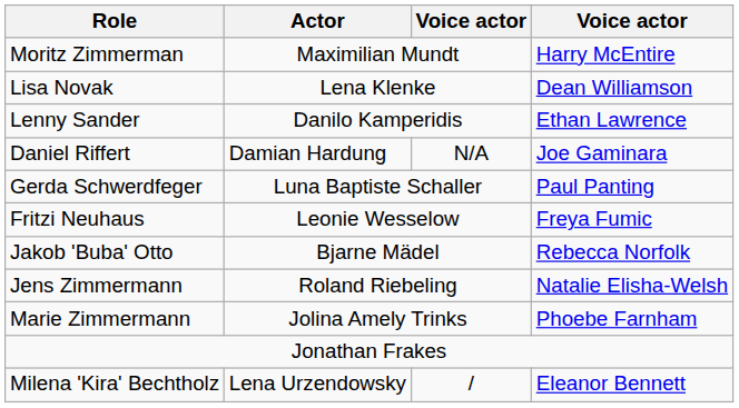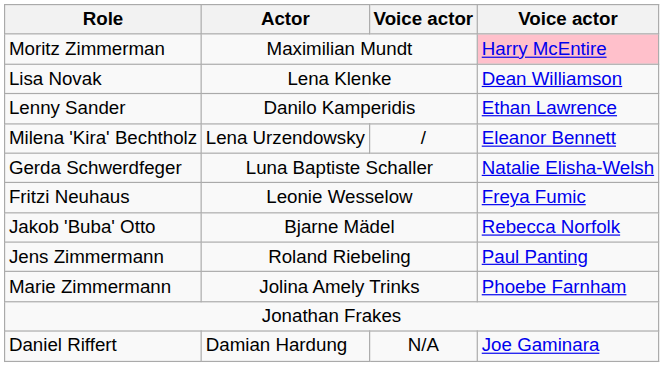 <table class="wikitable">
 <tr>
 <th>Role</th>
 <th>Actor</th>
 <th>Voice actor<br><small></small></th>
 <th>Voice actor<br><small></small></th>
 </tr>
 <tr>
 <td>Moritz Zimmerman</td>
 <td colspan="2" style="text-align:center">Maximilian Mundt</td>
-<td><a href='#'>Harry McEntire</a></td>
+<td style="background: pink;"><a href='#'>Harry McEntire</a></td>
 </tr>
 <tr>
 <td>Lisa Novak</td>
 <td colspan="2" style="text-align:center">Lena Klenke</td>
 <td><a href='#'>Dean Williamson</a></td>
 </tr>
 <tr>
 <td>Lenny Sander</td>
 <td colspan="2" style="text-align:center">Danilo Kamperidis</td>
 <td><a href='#'>Ethan Lawrence</a></td>
 </tr>
 <tr>
-<td>Daniel Riffert</td>
-<td>Damian Hardung</td>
-<td style="text-align:center">N/A</td>
-<td><a href='#'>Joe Gaminara</a></td>
+<td>Milena 'Kira' Bechtholz</td>
+<td>Lena Urzendowsky</td>
+<td style="text-align:center">/</td>
+<td><a href='#'>Eleanor Bennett</a></td>
 </tr>
 <tr>
 <td>Gerda Schwerdfeger</td>
 <td colspan="2" style="text-align:center">Luna Baptiste Schaller</td>
-<td><a href='#'>Paul Panting</a></td>
+<td><a href='#'>Natalie Elisha-Welsh</a></td>
 </tr>
 <tr>
 <td>Fritzi Neuhaus</td>
 <td colspan="2" style="text-align:center">Leonie Wesselow</td>
 <td><a href='#'>Freya Fumic</a></td>
 </tr>
 <tr>
 <td>Jakob 'Buba' Otto</td>
 <td colspan="2" style="text-align:center">Bjarne Mädel</td>
 <td><a href='#'>Rebecca Norfolk</a></td>
 </tr>
 <tr>
 <td>Jens Zimmermann</td>
 <td colspan="2" style="text-align:center">Roland Riebeling</td>
-<td><a href='#'>Natalie Elisha-Welsh</a></td>
+<td><a href='#'>Paul Panting</a></td>
 </tr>
 <tr>
 <td>Marie Zimmermann</td>
 <td colspan="2" style="text-align:center">Jolina Amely Trinks</td>
 <td><a href='#'>Phoebe Farnham</a></td>
 </tr>
 <tr>
 <td colspan="4" style="text-align:center">Jonathan Frakes</td>
 </tr>
 <tr>
-<td>Milena 'Kira' Bechtholz</td>
-<td>Lena Urzendowsky</td>
-<td style="text-align:center">/</td>
-<td><a href='#'>Eleanor Bennett</a></td>
+<td>Daniel Riffert</td>
+<td>Damian Hardung</td>
+<td style="text-align:center">N/A</td>
+<td><a href='#'>Joe Gaminara</a></td>
 </tr>
 </table>
